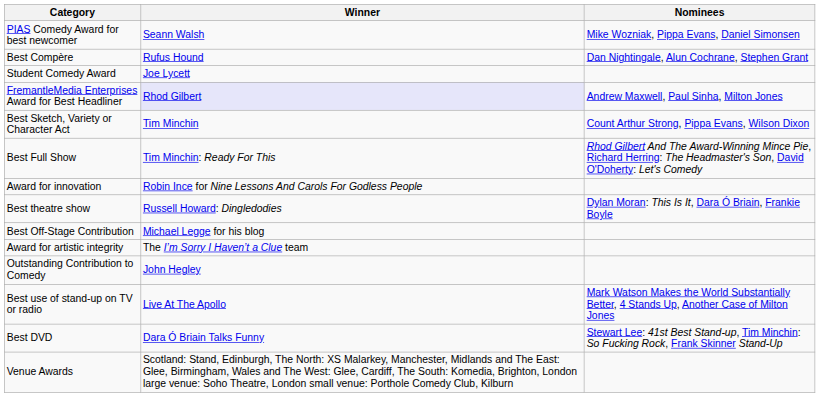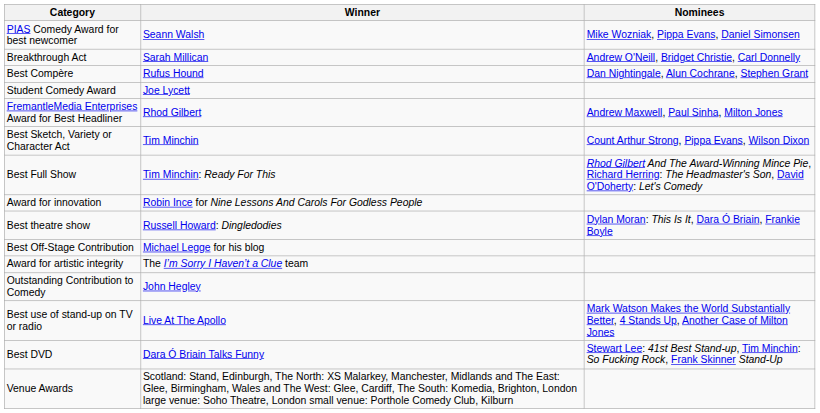 <table class="wikitable">
 <tr>
 <th>Category</th>
 <th>Winner</th>
 <th>Nominees</th>
 </tr>
 <tr>
 <td><a href='#'>PIAS</a> Comedy Award for best newcomer</td>
 <td><a href='#'>Seann Walsh</a></td>
 <td><a href='#'>Mike Wozniak</a>, <a href='#'>Pippa Evans</a>, <a href='#'>Daniel Simonsen</a></td>
+</tr>
+<tr>
+<td>Breakthrough Act</td>
+<td><a href='#'>Sarah Millican</a></td>
+<td><a href='#'>Andrew O'Neill</a>, <a href='#'>Bridget Christie</a>, <a href='#'>Carl Donnelly</a></td>
 </tr>
 <tr>
 <td>Best Compère</td>
 <td><a href='#'>Rufus Hound</a></td>
 <td><a href='#'>Dan Nightingale</a>, <a href='#'>Alun Cochrane</a>, <a href='#'>Stephen Grant</a></td>
 </tr>
 <tr>
 <td>Student Comedy Award</td>
 <td><a href='#'>Joe Lycett</a></td>
 <td></td>
 </tr>
 <tr>
 <td><a href='#'>FremantleMedia Enterprises</a> Award for Best Headliner</td>
-<td style="background: lavender;"><a href='#'>Rhod Gilbert</a></td>
+<td><a href='#'>Rhod Gilbert</a></td>
 <td><a href='#'>Andrew Maxwell</a>, <a href='#'>Paul Sinha</a>, <a href='#'>Milton Jones</a></td>
 </tr>
 <tr>
 <td>Best Sketch, Variety or Character Act</td>
 <td><a href='#'>Tim Minchin</a></td>
 <td><a href='#'>Count Arthur Strong</a>, <a href='#'>Pippa Evans</a>, <a href='#'>Wilson Dixon</a></td>
 </tr>
 <tr>
 <td>Best Full Show</td>
 <td><a href='#'>Tim Minchin</a>: <em>Ready For This</em></td>
 <td><em><a href='#'>Rhod Gilbert</a> And The Award-Winning Mince Pie</em>, <a href='#'>Richard Herring</a>: <em>The Headmaster's Son</em>, <a href='#'>David O'Doherty</a>: <em>Let's Comedy</em></td>
 </tr>
 <tr>
 <td>Award for innovation</td>
 <td><a href='#'>Robin Ince</a> for <em>Nine Lessons And Carols For Godless People</em></td>
 <td></td>
 </tr>
 <tr>
 <td>Best theatre show</td>
 <td><a href='#'>Russell Howard</a>: <em>Dingledodies</em></td>
 <td><a href='#'>Dylan Moran</a>: <em>This Is It</em>, <a href='#'>Dara Ó Briain</a>, <a href='#'>Frankie Boyle</a></td>
 </tr>
 <tr>
 <td>Best Off-Stage Contribution</td>
 <td><a href='#'>Michael Legge</a> for his blog</td>
 <td></td>
 </tr>
 <tr>
 <td>Award for artistic integrity</td>
 <td>The <em><a href='#'>I’m Sorry I Haven’t a Clue</a></em> team</td>
 <td></td>
 </tr>
 <tr>
 <td>Outstanding Contribution to Comedy</td>
 <td><a href='#'>John Hegley</a></td>
 <td></td>
 </tr>
 <tr>
 <td>Best use of stand-up on TV or radio</td>
 <td><a href='#'>Live At The Apollo</a></td>
 <td><a href='#'>Mark Watson Makes the World Substantially Better</a>, <a href='#'>4 Stands Up</a>, <a href='#'>Another Case of Milton Jones</a></td>
 </tr>
 <tr>
 <td>Best DVD</td>
 <td><a href='#'>Dara Ó Briain Talks Funny</a></td>
 <td><a href='#'>Stewart Lee</a>: <em>41st Best Stand-up</em>, <a href='#'>Tim Minchin</a>: <em>So Fucking Rock</em>, <a href='#'>Frank Skinner</a> <em>Stand-Up</em></td>
 </tr>
 <tr>
 <td>Venue Awards</td>
 <td>Scotland: Stand, Edinburgh, The North: XS Malarkey, Manchester, Midlands and The East: Glee, Birmingham, Wales and The West: Glee, Cardiff, The South: Komedia, Brighton, London large venue: Soho Theatre, London small venue: Porthole Comedy Club, Kilburn</td>
 <td></td>
 </tr>
 </table>
